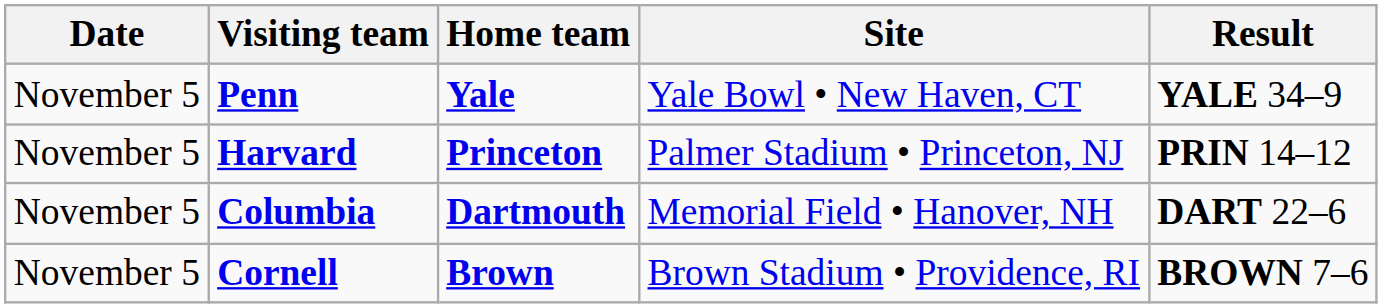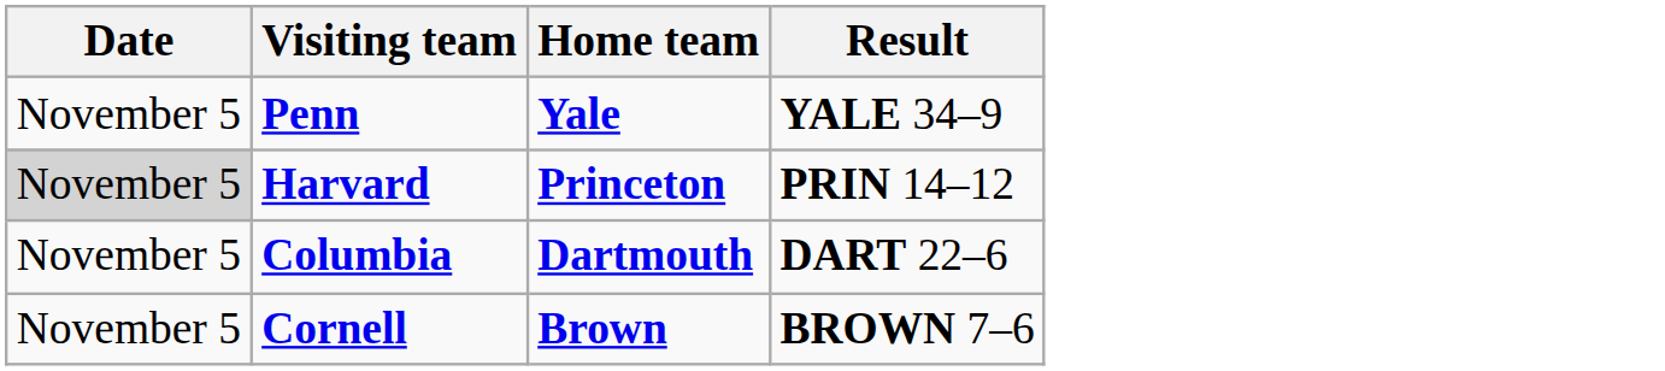 <table class="wikitable">
 <tr>
 <th>Date</th>
 <th>Visiting team</th>
 <th>Home team</th>
-<th>Site</th>
 <th>Result</th>
 </tr>
 <tr>
 <td>November 5</td>
 <td><strong><a href='#'>Penn</a></strong></td>
 <td><strong><a href='#'>Yale</a></strong></td>
-<td><a href='#'>Yale Bowl</a> • <a href='#'>New Haven, CT</a></td>
 <td><strong>YALE</strong> 34–9</td>
 </tr>
 <tr>
-<td>November 5</td>
+<td style="background: lightgrey;">November 5</td>
 <td><strong><a href='#'>Harvard</a></strong></td>
 <td><strong><a href='#'>Princeton</a></strong></td>
-<td><a href='#'>Palmer Stadium</a> • <a href='#'>Princeton, NJ</a></td>
 <td><strong>PRIN</strong> 14–12</td>
 </tr>
 <tr>
 <td>November 5</td>
 <td><strong><a href='#'>Columbia</a></strong></td>
 <td><strong><a href='#'>Dartmouth</a></strong></td>
-<td><a href='#'>Memorial Field</a> • <a href='#'>Hanover, NH</a></td>
 <td><strong>DART</strong> 22–6</td>
 </tr>
 <tr>
 <td>November 5</td>
 <td><strong><a href='#'>Cornell</a></strong></td>
 <td><strong><a href='#'>Brown</a></strong></td>
-<td><a href='#'>Brown Stadium</a> • <a href='#'>Providence, RI</a></td>
 <td><strong>BROWN</strong> 7–6</td>
 </tr>
 </table>
